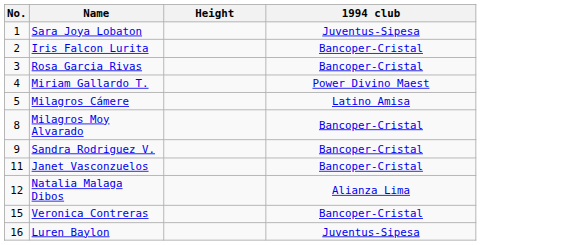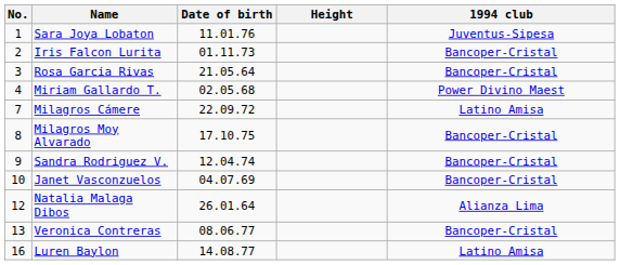 <table class="wikitable sortable" style="text-align:center;">
 <tr>
 <th>No.</th>
 <th style="width:12em">Name</th>
+<th style="width:8em">Date of birth</th>
 <th style="width:9em">Height</th>
 <th style="width:19em">1994 club</th>
 </tr>
 <tr>
 <td>1</td>
 <td align=left><a href='#'>Sara Joya Lobaton</a></td>
+<td>11.01.76</td>
 <td></td>
 <td><a href='#'>Juventus-Sipesa</a></td>
 </tr>
 <tr>
 <td>2</td>
 <td align=left><a href='#'>Iris Falcon Lurita</a></td>
+<td>01.11.73</td>
 <td></td>
 <td><a href='#'>Bancoper-Cristal</a></td>
 </tr>
 <tr>
 <td>3</td>
 <td align=left><a href='#'>Rosa Garcia Rivas</a></td>
+<td>21.05.64</td>
 <td></td>
 <td><a href='#'>Bancoper-Cristal</a></td>
 </tr>
 <tr>
 <td>4</td>
 <td align=left><a href='#'>Miriam Gallardo T.</a></td>
+<td>02.05.68</td>
 <td></td>
 <td><a href='#'>Power Divino Maest</a></td>
 </tr>
 <tr>
-<td>5</td>
+<td>7</td>
 <td align=left><a href='#'>Milagros Cámere</a></td>
+<td>22.09.72</td>
 <td></td>
 <td><a href='#'>Latino Amisa</a></td>
 </tr>
 <tr>
 <td>8</td>
 <td align=left><a href='#'>Milagros Moy Alvarado</a></td>
+<td>17.10.75</td>
 <td></td>
 <td><a href='#'>Bancoper-Cristal</a></td>
 </tr>
 <tr>
 <td>9</td>
 <td align=left><a href='#'>Sandra Rodriguez V.</a></td>
+<td>12.04.74</td>
 <td></td>
 <td><a href='#'>Bancoper-Cristal</a></td>
 </tr>
 <tr>
-<td>11</td>
+<td>10</td>
 <td align=left><a href='#'>Janet Vasconzuelos</a></td>
+<td>04.07.69</td>
 <td></td>
 <td><a href='#'>Bancoper-Cristal</a></td>
 </tr>
 <tr>
 <td>12</td>
 <td align=left><a href='#'>Natalia Malaga Dibos</a></td>
+<td>26.01.64</td>
 <td></td>
 <td><a href='#'>Alianza Lima</a></td>
 </tr>
 <tr>
-<td>15</td>
+<td>13</td>
 <td align=left><a href='#'>Veronica Contreras</a></td>
+<td>08.06.77</td>
 <td></td>
 <td><a href='#'>Bancoper-Cristal</a></td>
 </tr>
 <tr>
 <td>16</td>
 <td align=left><a href='#'>Luren Baylon</a></td>
+<td>14.08.77</td>
 <td></td>
-<td><a href='#'>Juventus-Sipesa</a></td>
+<td><a href='#'>Latino Amisa</a></td>
 </tr>
 </table>
